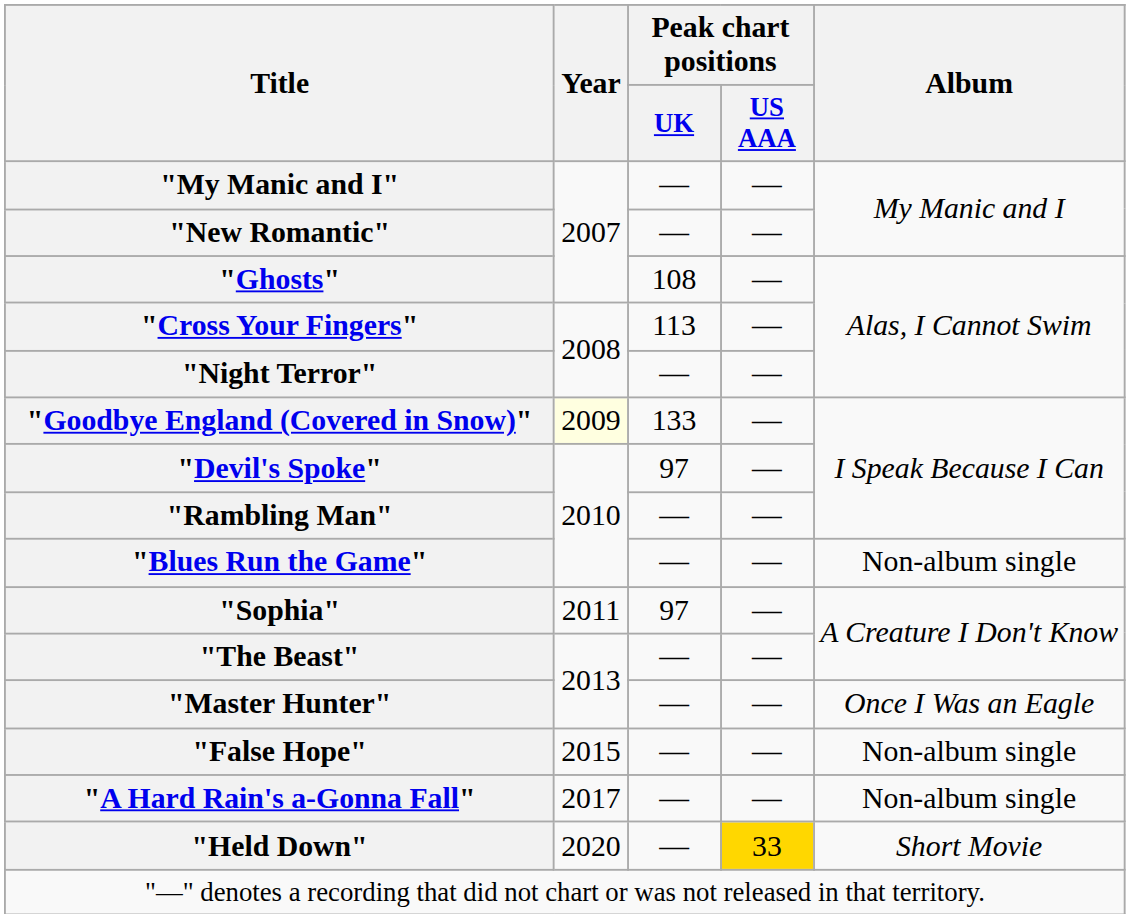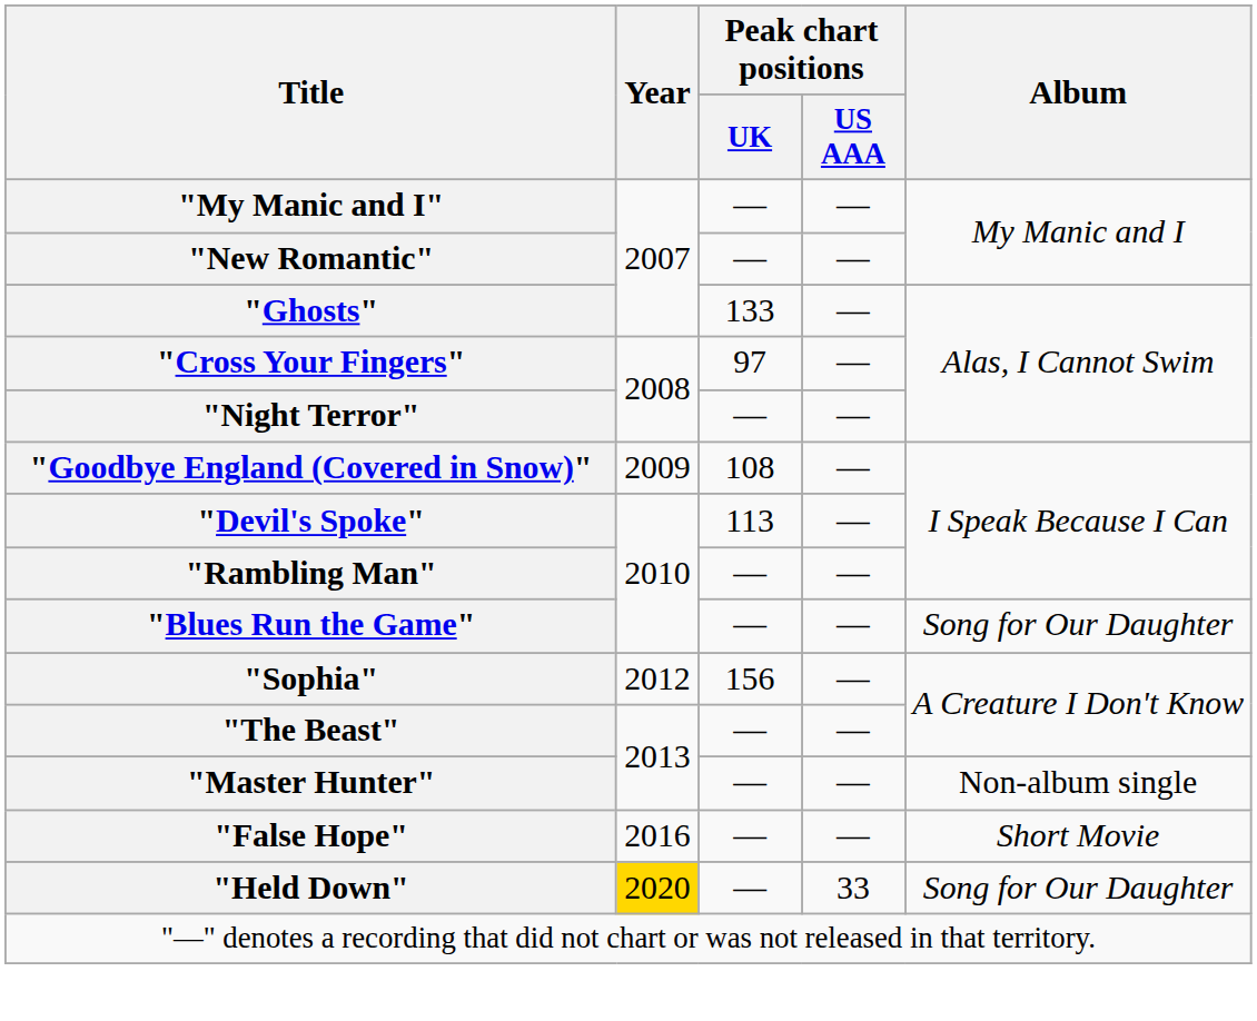 <table class="wikitable plainrowheaders" style="text-align:center;" border="1">
 <tr>
 <th scope="col" rowspan="2" style="width:18em;">Title</th>
 <th scope="col" rowspan="2">Year</th>
 <th colspan="2" scope="col">Peak chart positions</th>
 <th scope="col" rowspan="2">Album</th>
 </tr>
 <tr>
 <th scope="col" style="width:3em;font-size:90%;"><a href='#'>UK</a><br></th>
 <th scope="col" style="width:3em;font-size:90%;"><a href='#'>US<br>AAA</a></th>
 </tr>
 <tr>
 <th scope="row">"My Manic and I"</th>
 <td rowspan="3">2007</td>
 <td>—</td>
 <td>—</td>
 <td rowspan="2"><em>My Manic and I</em></td>
 </tr>
 <tr>
 <th scope="row">"New Romantic"</th>
 <td>—</td>
 <td>—</td>
 </tr>
 <tr>
 <th scope="row">"<a href='#'>Ghosts</a>"</th>
-<td>108</td>
+<td>133</td>
 <td>—</td>
 <td rowspan="3"><em>Alas, I Cannot Swim</em></td>
 </tr>
 <tr>
 <th scope="row">"<a href='#'>Cross Your Fingers</a>"</th>
 <td rowspan="2">2008</td>
-<td>113</td>
+<td>97</td>
 <td>—</td>
 </tr>
 <tr>
 <th scope="row">"Night Terror"</th>
 <td>—</td>
 <td>—</td>
 </tr>
 <tr>
 <th scope="row">"<a href='#'>Goodbye England (Covered in Snow)</a>"</th>
-<td style="background: lightyellow;">2009</td>
-<td>133</td>
+<td>2009</td>
+<td>108</td>
 <td>—</td>
 <td rowspan="3"><em>I Speak Because I Can</em></td>
 </tr>
 <tr>
 <th scope="row">"<a href='#'>Devil's Spoke</a>"</th>
 <td rowspan="3">2010</td>
-<td>97</td>
+<td>113</td>
 <td>—</td>
 </tr>
 <tr>
 <th scope="row">"Rambling Man"</th>
 <td>—</td>
 <td>—</td>
 </tr>
 <tr>
 <th scope="row">"<a href='#'>Blues Run the Game</a>"</th>
 <td>—</td>
 <td>—</td>
-<td>Non-album single</td>
+<td><em>Song for Our Daughter</em></td>
 </tr>
 <tr>
 <th scope="row">"Sophia"</th>
-<td>2011</td>
-<td>97</td>
+<td>2012</td>
+<td>156</td>
 <td>—</td>
 <td rowspan="2"><em>A Creature I Don't Know</em></td>
 </tr>
 <tr>
 <th scope="row">"The Beast"</th>
 <td rowspan="2">2013</td>
 <td>—</td>
 <td>—</td>
 </tr>
 <tr>
 <th scope="row">"Master Hunter"</th>
 <td>—</td>
 <td>—</td>
-<td><em>Once I Was an Eagle</em></td>
+<td>Non-album single</td>
 </tr>
 <tr>
 <th scope="row">"False Hope"</th>
-<td>2015</td>
+<td>2016</td>
 <td>—</td>
 <td>—</td>
-<td>Non-album single</td>
-</tr>
-<tr>
-<th scope="row">"<a href='#'>A Hard Rain's a-Gonna Fall</a>"</th>
-<td>2017</td>
-<td>—</td>
-<td>—</td>
-<td>Non-album single</td>
+<td><em>Short Movie</em></td>
 </tr>
 <tr>
 <th scope="row">"Held Down"</th>
-<td>2020</td>
+<td style="background: gold;">2020</td>
 <td>—</td>
-<td style="background: gold;">33</td>
-<td><em>Short Movie</em></td>
+<td>33</td>
+<td><em>Song for Our Daughter</em></td>
 </tr>
 <tr>
 <td colspan="5" style="font-size:90%">"—" denotes a recording that did not chart or was not released in that territory.</td>
 </tr>
 </table>
